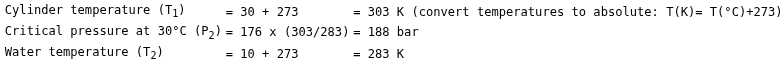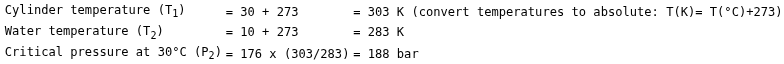 <table>
 <tr>
 <td>Cylinder temperature (T<sub>1</sub>)</td>
 <td>= 30 + 273</td>
 <td>= 303 K (convert temperatures to absolute: T(K)= T(°C)+273)</td>
 </tr>
 <tr>
+<td>Water temperature (T<sub>2</sub>)</td>
+<td>= 10 + 273</td>
+<td>= 283 K</td>
+</tr>
+<tr>
 <td>Critical pressure at 30°C (P<sub>2</sub>)</td>
 <td>= 176 x (303/283)</td>
 <td>= 188 bar</td>
 </tr>
-<tr>
-<td>Water temperature (T<sub>2</sub>)</td>
-<td>= 10 + 273</td>
-<td>= 283 K</td>
-</tr>
 </table>
